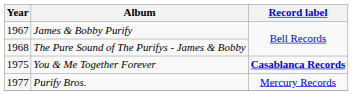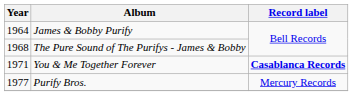 <table class="wikitable" style=text-align:center;>
 <tr>
 <th>Year</th>
 <th>Album</th>
 <th><a href='#'>Record label</a></th>
 </tr>
 <tr>
-<td>1967</td>
+<td>1964</td>
 <td align=left><em>James & Bobby Purify</em></td>
 <td rowspan="2"><a href='#'>Bell Records</a></td>
 </tr>
 <tr>
 <td>1968</td>
 <td align=left><em>The Pure Sound of The Purifys - James & Bobby</em></td>
 </tr>
 <tr>
-<td>1975</td>
+<td>1971</td>
 <td align=left><em>You & Me Together Forever</em></td>
 <td rowspan="1"><strong><a href='#'>Casablanca Records</a></strong></td>
 </tr>
 <tr>
 <td>1977</td>
 <td align=left><em>Purify Bros.</em></td>
 <td rowspan="1"><a href='#'>Mercury Records</a></td>
 </tr>
 <tr>
 </tr>
 </table>
